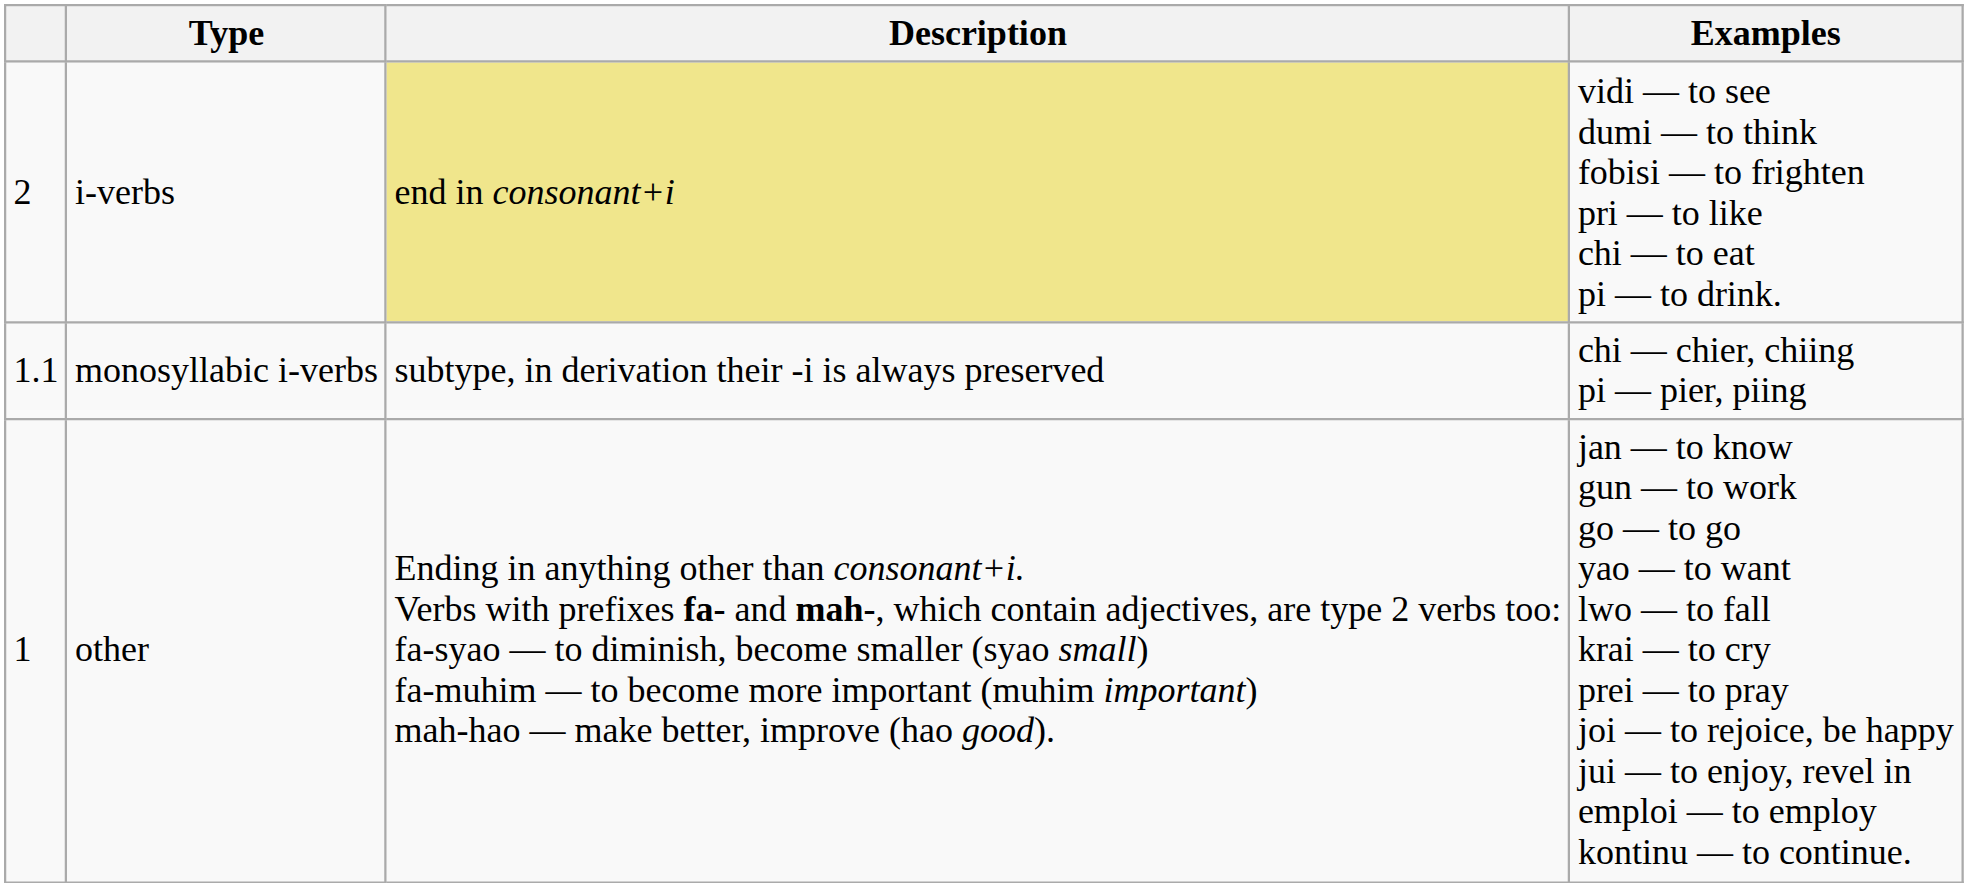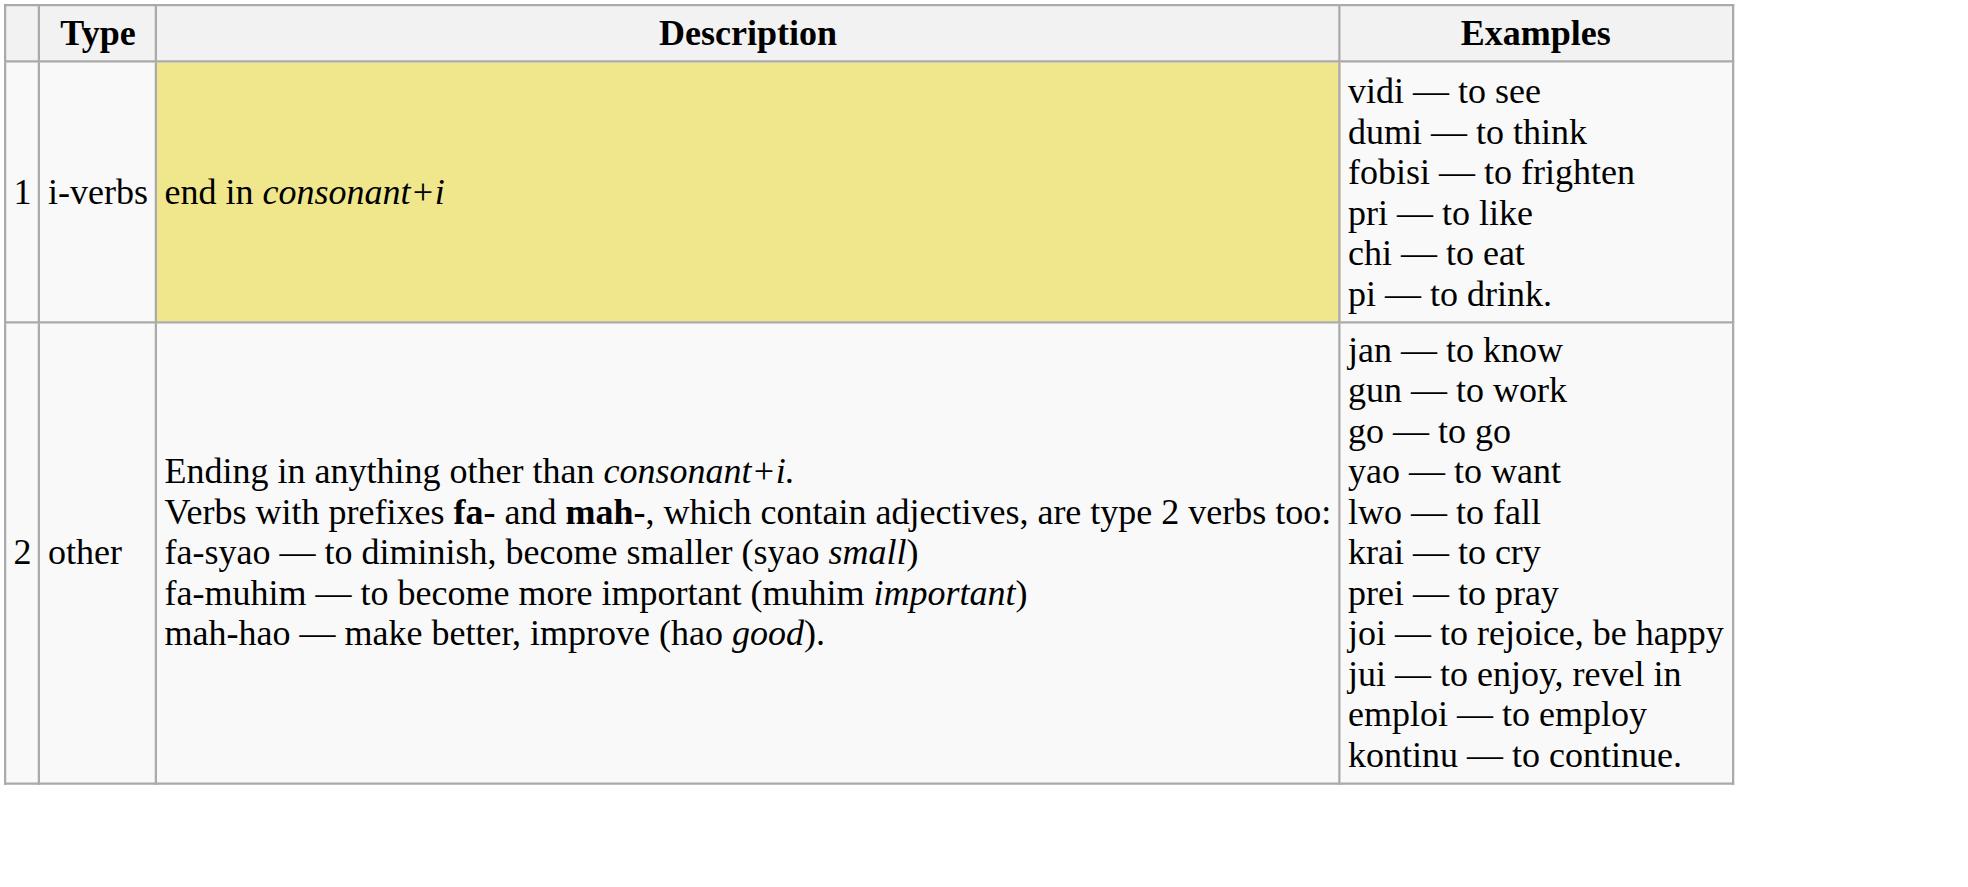 <table class="wikitable">
 <tr>
 <th></th>
 <th>Type</th>
 <th>Description</th>
 <th>Examples</th>
 </tr>
 <tr>
-<td>2</td>
+<td>1</td>
 <td>i-verbs</td>
 <td style="background: khaki;">end in <em>consonant+i</em></td>
 <td>vidi — to see<br>dumi — to think<br>fobisi — to frighten<br>pri — to like<br>chi — to eat<br>pi — to drink.</td>
 </tr>
 <tr>
-<td>1.1</td>
-<td>monosyllabic i-verbs</td>
-<td>subtype, in derivation their -i is always preserved</td>
-<td>chi — chier, chiing<br>pi — pier, piing</td>
-</tr>
-<tr>
-<td>1</td>
+<td>2</td>
 <td>other</td>
 <td>Ending in anything other than <em>consonant+i.</em><br>Verbs with prefixes <strong>fa-</strong> and <strong>mah-</strong>, which contain adjectives, are type 2 verbs too:<br>fa-syao — to diminish, become smaller (syao <em>small</em>)<br>fa-muhim — to become more important (muhim <em>important</em>)<br>mah-hao — make better, improve (hao <em>good</em>).</td>
 <td>jan — to know<br>gun — to work<br>go — to go<br>yao — to want<br>lwo — to fall<br>krai — to cry<br>prei — to pray<br>joi — to rejoice, be happy<br>jui — to enjoy, revel in<br>emploi — to employ<br>kontinu — to continue.</td>
 </tr>
 </table>
